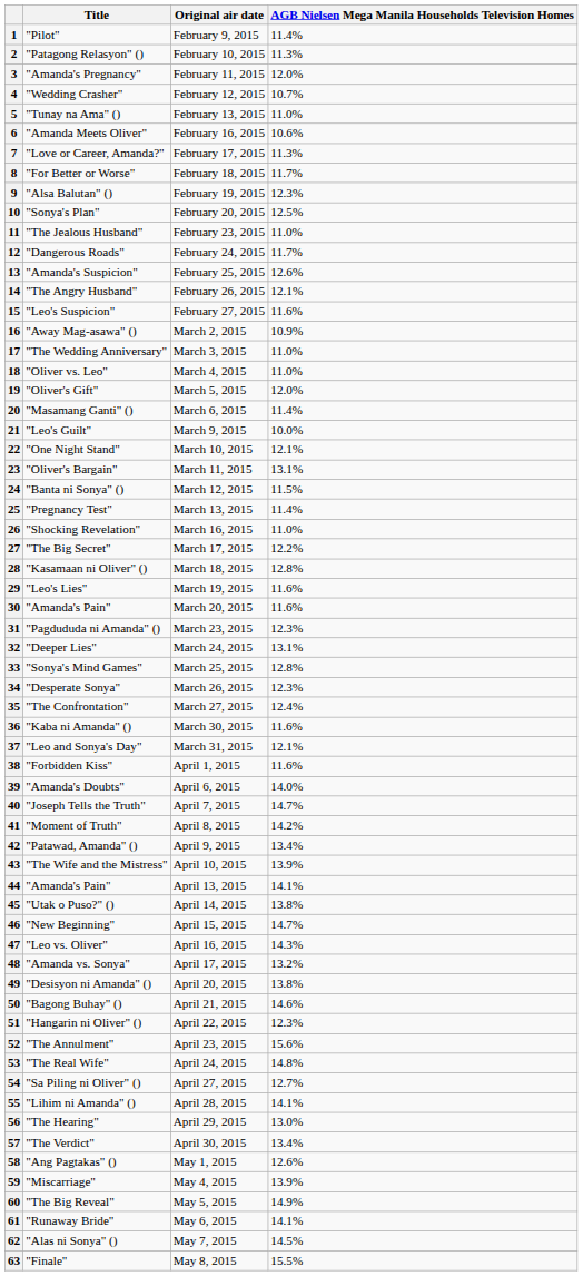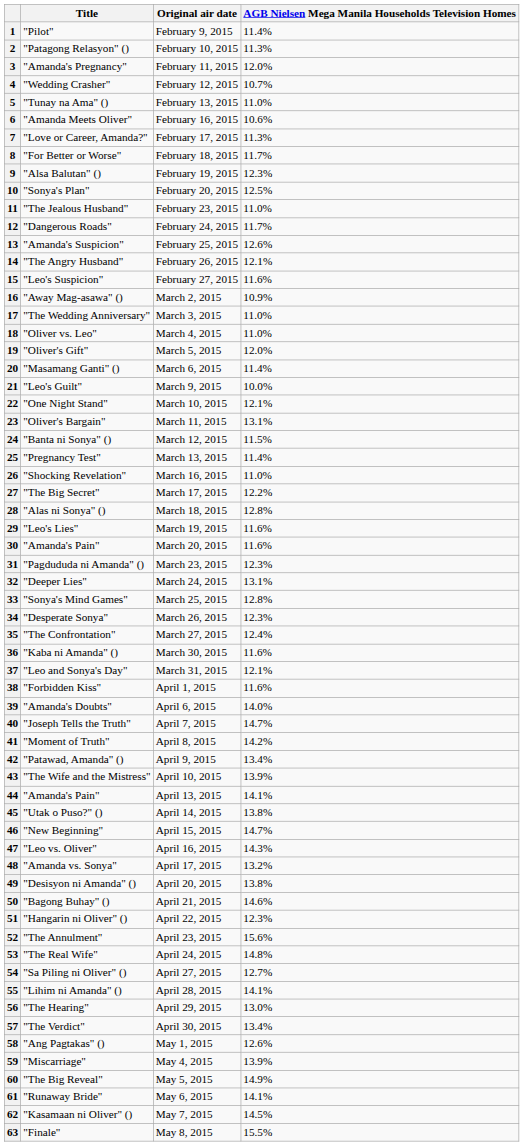 <table class="wikitable">
 <tr>
 <th></th>
 <th>Title</th>
 <th>Original air date</th>
 <th><a href='#'>AGB Nielsen</a> Mega Manila Households Television Homes</th>
 </tr>
 <tr>
 <th>1</th>
 <td>"Pilot"</td>
 <td>February 9, 2015</td>
 <td>11.4%</td>
 </tr>
 <tr>
 <th>2</th>
 <td>"Patagong Relasyon" ()</td>
 <td>February 10, 2015</td>
 <td>11.3%</td>
 </tr>
 <tr>
 <th>3</th>
 <td>"Amanda's Pregnancy"</td>
 <td>February 11, 2015</td>
 <td>12.0%</td>
 </tr>
 <tr>
 <th>4</th>
 <td>"Wedding Crasher"</td>
 <td>February 12, 2015</td>
 <td>10.7%</td>
 </tr>
 <tr>
 <th>5</th>
 <td>"Tunay na Ama" ()</td>
 <td>February 13, 2015</td>
 <td>11.0%</td>
 </tr>
 <tr>
 <th>6</th>
 <td>"Amanda Meets Oliver"</td>
 <td>February 16, 2015</td>
 <td>10.6%</td>
 </tr>
 <tr>
 <th>7</th>
 <td>"Love or Career, Amanda?"</td>
 <td>February 17, 2015</td>
 <td>11.3%</td>
 </tr>
 <tr>
 <th>8</th>
 <td>"For Better or Worse"</td>
 <td>February 18, 2015</td>
 <td>11.7%</td>
 </tr>
 <tr>
 <th>9</th>
 <td>"Alsa Balutan" ()</td>
 <td>February 19, 2015</td>
 <td>12.3%</td>
 </tr>
 <tr>
 <th>10</th>
 <td>"Sonya's Plan"</td>
 <td>February 20, 2015</td>
 <td>12.5%</td>
 </tr>
 <tr>
 <th>11</th>
 <td>"The Jealous Husband"</td>
 <td>February 23, 2015</td>
 <td>11.0%</td>
 </tr>
 <tr>
 <th>12</th>
 <td>"Dangerous Roads"</td>
 <td>February 24, 2015</td>
 <td>11.7%</td>
 </tr>
 <tr>
 <th>13</th>
 <td>"Amanda's Suspicion"</td>
 <td>February 25, 2015</td>
 <td>12.6%</td>
 </tr>
 <tr>
 <th>14</th>
 <td>"The Angry Husband"</td>
 <td>February 26, 2015</td>
 <td>12.1%</td>
 </tr>
 <tr>
 <th>15</th>
 <td>"Leo's Suspicion"</td>
 <td>February 27, 2015</td>
 <td>11.6%</td>
 </tr>
 <tr>
 <th>16</th>
 <td>"Away Mag-asawa" ()</td>
 <td>March 2, 2015</td>
 <td>10.9%</td>
 </tr>
 <tr>
 <th>17</th>
 <td>"The Wedding Anniversary"</td>
 <td>March 3, 2015</td>
 <td>11.0%</td>
 </tr>
 <tr>
 <th>18</th>
 <td>"Oliver vs. Leo"</td>
 <td>March 4, 2015</td>
 <td>11.0%</td>
 </tr>
 <tr>
 <th>19</th>
 <td>"Oliver's Gift"</td>
 <td>March 5, 2015</td>
 <td>12.0%</td>
 </tr>
 <tr>
 <th>20</th>
 <td>"Masamang Ganti" ()</td>
 <td>March 6, 2015</td>
 <td>11.4%</td>
 </tr>
 <tr>
 <th>21</th>
 <td>"Leo's Guilt"</td>
 <td>March 9, 2015</td>
 <td>10.0%</td>
 </tr>
 <tr>
 <th>22</th>
 <td>"One Night Stand"</td>
 <td>March 10, 2015</td>
 <td>12.1%</td>
 </tr>
 <tr>
 <th>23</th>
 <td>"Oliver's Bargain"</td>
 <td>March 11, 2015</td>
 <td>13.1%</td>
 </tr>
 <tr>
 <th>24</th>
 <td>"Banta ni Sonya" ()</td>
 <td>March 12, 2015</td>
 <td>11.5%</td>
 </tr>
 <tr>
 <th>25</th>
 <td>"Pregnancy Test"</td>
 <td>March 13, 2015</td>
 <td>11.4%</td>
 </tr>
 <tr>
 <th>26</th>
 <td>"Shocking Revelation"</td>
 <td>March 16, 2015</td>
 <td>11.0%</td>
 </tr>
 <tr>
 <th>27</th>
 <td>"The Big Secret"</td>
 <td>March 17, 2015</td>
 <td>12.2%</td>
 </tr>
 <tr>
 <th>28</th>
-<td>"Kasamaan ni Oliver" ()</td>
+<td>"Alas ni Sonya" ()</td>
 <td>March 18, 2015</td>
 <td>12.8%</td>
 </tr>
 <tr>
 <th>29</th>
 <td>"Leo's Lies"</td>
 <td>March 19, 2015</td>
 <td>11.6%</td>
 </tr>
 <tr>
 <th>30</th>
 <td>"Amanda's Pain"</td>
 <td>March 20, 2015</td>
 <td>11.6%</td>
 </tr>
 <tr>
 <th>31</th>
 <td>"Pagdududa ni Amanda" ()</td>
 <td>March 23, 2015</td>
 <td>12.3%</td>
 </tr>
 <tr>
 <th>32</th>
 <td>"Deeper Lies"</td>
 <td>March 24, 2015</td>
 <td>13.1%</td>
 </tr>
 <tr>
 <th>33</th>
 <td>"Sonya's Mind Games"</td>
 <td>March 25, 2015</td>
 <td>12.8%</td>
 </tr>
 <tr>
 <th>34</th>
 <td>"Desperate Sonya"</td>
 <td>March 26, 2015</td>
 <td>12.3%</td>
 </tr>
 <tr>
 <th>35</th>
 <td>"The Confrontation"</td>
 <td>March 27, 2015</td>
 <td>12.4%</td>
 </tr>
 <tr>
 <th>36</th>
 <td>"Kaba ni Amanda" ()</td>
 <td>March 30, 2015</td>
 <td>11.6%</td>
 </tr>
 <tr>
 <th>37</th>
 <td>"Leo and Sonya's Day"</td>
 <td>March 31, 2015</td>
 <td>12.1%</td>
 </tr>
 <tr>
 <th>38</th>
 <td>"Forbidden Kiss"</td>
 <td>April 1, 2015</td>
 <td>11.6%</td>
 </tr>
 <tr>
 <th>39</th>
 <td>"Amanda's Doubts"</td>
 <td>April 6, 2015</td>
 <td>14.0%</td>
 </tr>
 <tr>
 <th>40</th>
 <td>"Joseph Tells the Truth"</td>
 <td>April 7, 2015</td>
 <td>14.7%</td>
 </tr>
 <tr>
 <th>41</th>
 <td>"Moment of Truth"</td>
 <td>April 8, 2015</td>
 <td>14.2%</td>
 </tr>
 <tr>
 <th>42</th>
 <td>"Patawad, Amanda" ()</td>
 <td>April 9, 2015</td>
 <td>13.4%</td>
 </tr>
 <tr>
 <th>43</th>
 <td>"The Wife and the Mistress"</td>
 <td>April 10, 2015</td>
 <td>13.9%</td>
 </tr>
 <tr>
 <th>44</th>
 <td>"Amanda's Pain"</td>
 <td>April 13, 2015</td>
 <td>14.1%</td>
 </tr>
 <tr>
 <th>45</th>
 <td>"Utak o Puso?" ()</td>
 <td>April 14, 2015</td>
 <td>13.8%</td>
 </tr>
 <tr>
 <th>46</th>
 <td>"New Beginning"</td>
 <td>April 15, 2015</td>
 <td>14.7%</td>
 </tr>
 <tr>
 <th>47</th>
 <td>"Leo vs. Oliver"</td>
 <td>April 16, 2015</td>
 <td>14.3%</td>
 </tr>
 <tr>
 <th>48</th>
 <td>"Amanda vs. Sonya"</td>
 <td>April 17, 2015</td>
 <td>13.2%</td>
 </tr>
 <tr>
 <th>49</th>
 <td>"Desisyon ni Amanda" ()</td>
 <td>April 20, 2015</td>
 <td>13.8%</td>
 </tr>
 <tr>
 <th>50</th>
 <td>"Bagong Buhay" ()</td>
 <td>April 21, 2015</td>
 <td>14.6%</td>
 </tr>
 <tr>
 <th>51</th>
 <td>"Hangarin ni Oliver" ()</td>
 <td>April 22, 2015</td>
 <td>12.3%</td>
 </tr>
 <tr>
 <th>52</th>
 <td>"The Annulment"</td>
 <td>April 23, 2015</td>
 <td>15.6%</td>
 </tr>
 <tr>
 <th>53</th>
 <td>"The Real Wife"</td>
 <td>April 24, 2015</td>
 <td>14.8%</td>
 </tr>
 <tr>
 <th>54</th>
 <td>"Sa Piling ni Oliver" ()</td>
 <td>April 27, 2015</td>
 <td>12.7%</td>
 </tr>
 <tr>
 <th>55</th>
 <td>"Lihim ni Amanda" ()</td>
 <td>April 28, 2015</td>
 <td>14.1%</td>
 </tr>
 <tr>
 <th>56</th>
 <td>"The Hearing"</td>
 <td>April 29, 2015</td>
 <td>13.0%</td>
 </tr>
 <tr>
 <th>57</th>
 <td>"The Verdict"</td>
 <td>April 30, 2015</td>
 <td>13.4%</td>
 </tr>
 <tr>
 <th>58</th>
 <td>"Ang Pagtakas" ()</td>
 <td>May 1, 2015</td>
 <td>12.6%</td>
 </tr>
 <tr>
 <th>59</th>
 <td>"Miscarriage"</td>
 <td>May 4, 2015</td>
 <td>13.9%</td>
 </tr>
 <tr>
 <th>60</th>
 <td>"The Big Reveal"</td>
 <td>May 5, 2015</td>
 <td>14.9%</td>
 </tr>
 <tr>
 <th>61</th>
 <td>"Runaway Bride"</td>
 <td>May 6, 2015</td>
 <td>14.1%</td>
 </tr>
 <tr>
 <th>62</th>
-<td>"Alas ni Sonya" ()</td>
+<td>"Kasamaan ni Oliver" ()</td>
 <td>May 7, 2015</td>
 <td>14.5%</td>
 </tr>
 <tr>
 <th>63</th>
 <td>"Finale"</td>
 <td>May 8, 2015</td>
 <td>15.5%</td>
 </tr>
 </table>
